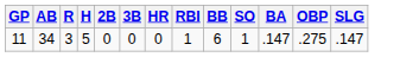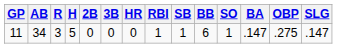 <table class="wikitable">
 <tr>
 <th><a href='#'>GP</a></th>
 <th><a href='#'>AB</a></th>
 <th><a href='#'>R</a></th>
 <th><a href='#'>H</a></th>
 <th><a href='#'>2B</a></th>
 <th><a href='#'>3B</a></th>
 <th><a href='#'>HR</a></th>
 <th><a href='#'>RBI</a></th>
+<th><a href='#'>SB</a></th>
 <th><a href='#'>BB</a></th>
 <th><a href='#'>SO</a></th>
 <th><a href='#'>BA</a></th>
 <th><a href='#'>OBP</a></th>
 <th><a href='#'>SLG</a></th>
 </tr>
 <tr align=center>
 <td>11</td>
 <td>34</td>
 <td>3</td>
 <td>5</td>
 <td>0</td>
 <td>0</td>
 <td>0</td>
 <td>1</td>
+<td>1</td>
 <td>6</td>
 <td>1</td>
 <td>.147</td>
 <td>.275</td>
 <td>.147</td>
 </tr>
 </table>
